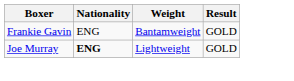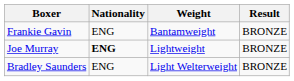 <table class="wikitable">
 <tr>
 <th>Boxer</th>
 <th>Nationality</th>
 <th>Weight</th>
 <th>Result</th>
 </tr>
 <tr>
 <td><a href='#'>Frankie Gavin</a></td>
 <td> ENG</td>
 <td><a href='#'>Bantamweight</a></td>
-<td>GOLD</td>
+<td>BRONZE</td>
 </tr>
 <tr>
 <td><a href='#'>Joe Murray</a></td>
 <td><strong> ENG</strong></td>
 <td><a href='#'>Lightweight</a></td>
-<td>GOLD</td>
+<td>BRONZE</td>
+</tr>
+<tr>
+<td><a href='#'>Bradley Saunders</a></td>
+<td> ENG</td>
+<td><a href='#'>Light Welterweight</a></td>
+<td>BRONZE</td>
 </tr>
 </table>
